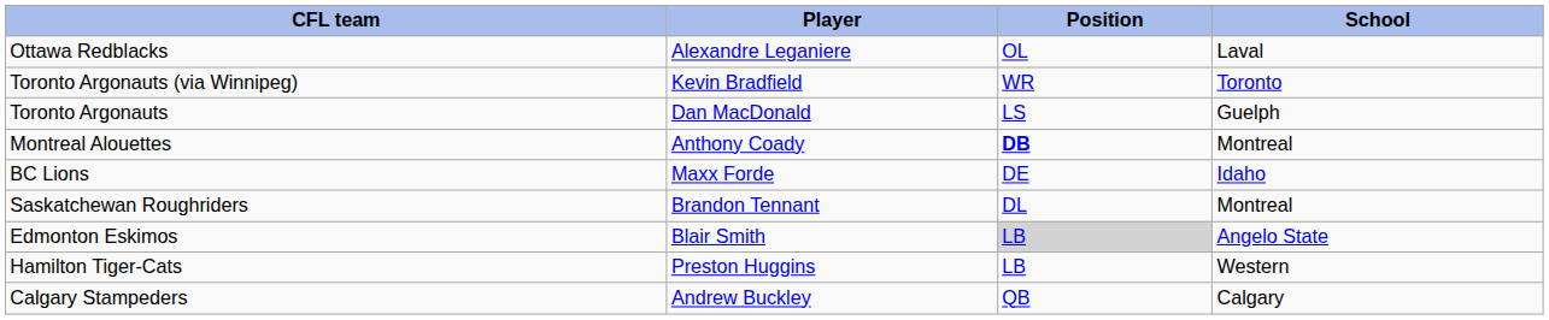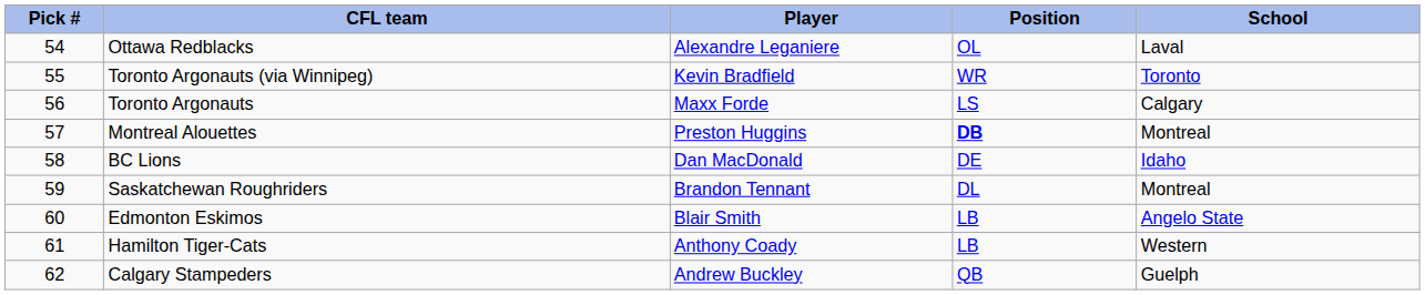 <table class="wikitable" style="width: 100%">
 <tr>
+<th style="background:#A8BDEC;" width=7%>Pick #</th>
 <th width=40% style="background:#A8BDEC;">CFL team</th>
 <th width=20% style="background:#A8BDEC;">Player</th>
 <th width=13% style="background:#A8BDEC;">Position</th>
 <th width=20% style="background:#A8BDEC;">School</th>
 </tr>
 <tr>
+<td align=center>54</td>
 <td>Ottawa Redblacks</td>
 <td><a href='#'>Alexandre Leganiere</a></td>
 <td><a href='#'>OL</a></td>
 <td>Laval</td>
 </tr>
 <tr>
+<td align=center>55</td>
 <td>Toronto Argonauts (via Winnipeg)</td>
 <td><a href='#'>Kevin Bradfield</a></td>
 <td><a href='#'>WR</a></td>
 <td><a href='#'>Toronto</a></td>
 </tr>
 <tr>
+<td align=center>56</td>
 <td>Toronto Argonauts</td>
-<td><a href='#'>Dan MacDonald</a></td>
+<td><a href='#'>Maxx Forde</a></td>
 <td><a href='#'>LS</a></td>
-<td>Guelph</td>
+<td>Calgary</td>
 </tr>
 <tr>
+<td align=center>57</td>
 <td>Montreal Alouettes</td>
-<td><a href='#'>Anthony Coady</a></td>
+<td><a href='#'>Preston Huggins</a></td>
 <td><strong><a href='#'>DB</a></strong></td>
 <td>Montreal</td>
 </tr>
 <tr>
+<td align=center>58</td>
 <td>BC Lions</td>
-<td><a href='#'>Maxx Forde</a></td>
+<td><a href='#'>Dan MacDonald</a></td>
 <td><a href='#'>DE</a></td>
 <td><a href='#'>Idaho</a></td>
 </tr>
 <tr>
+<td align=center>59</td>
 <td>Saskatchewan Roughriders</td>
 <td><a href='#'>Brandon Tennant</a></td>
 <td><a href='#'>DL</a></td>
 <td>Montreal</td>
 </tr>
 <tr>
+<td align=center>60</td>
 <td>Edmonton Eskimos</td>
 <td><a href='#'>Blair Smith</a></td>
-<td style="background: lightgrey;"><a href='#'>LB</a></td>
+<td><a href='#'>LB</a></td>
 <td><a href='#'>Angelo State</a></td>
 </tr>
 <tr>
+<td align=center>61</td>
 <td>Hamilton Tiger-Cats</td>
-<td><a href='#'>Preston Huggins</a></td>
+<td><a href='#'>Anthony Coady</a></td>
 <td><a href='#'>LB</a></td>
 <td>Western</td>
 </tr>
 <tr>
+<td align=center>62</td>
 <td>Calgary Stampeders</td>
 <td><a href='#'>Andrew Buckley</a></td>
 <td><a href='#'>QB</a></td>
-<td>Calgary</td>
+<td>Guelph</td>
 </tr>
 </table>
